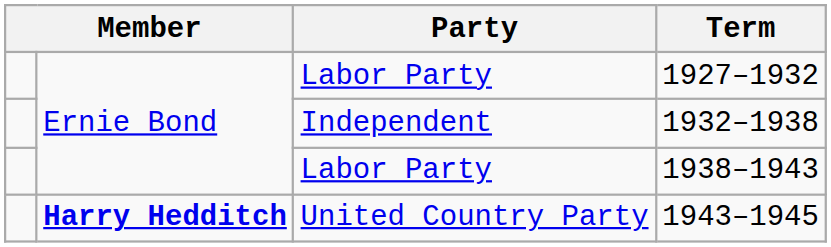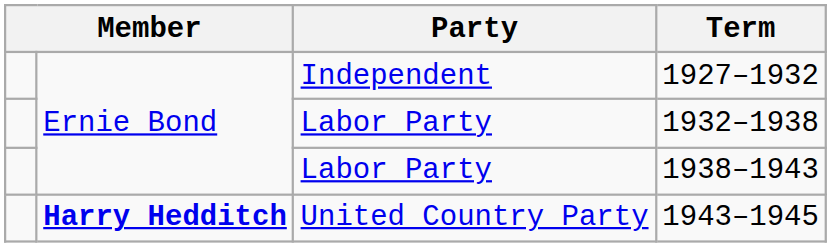 <table class="wikitable">
 <tr>
 <th colspan="2">Member</th>
 <th>Party</th>
 <th>Term</th>
 </tr>
 <tr>
 <td> </td>
 <td rowspan=3><a href='#'>Ernie Bond</a></td>
-<td><a href='#'>Labor Party</a></td>
+<td><a href='#'>Independent</a></td>
 <td>1927–1932</td>
 </tr>
 <tr>
 <td> </td>
-<td><a href='#'>Independent</a></td>
+<td><a href='#'>Labor Party</a></td>
 <td>1932–1938</td>
 </tr>
 <tr>
 <td> </td>
 <td><a href='#'>Labor Party</a></td>
 <td>1938–1943</td>
 </tr>
 <tr>
 <td> </td>
 <td><strong><a href='#'>Harry Hedditch</a></strong></td>
 <td><a href='#'>United Country Party</a></td>
 <td>1943–1945</td>
 </tr>
 </table>
